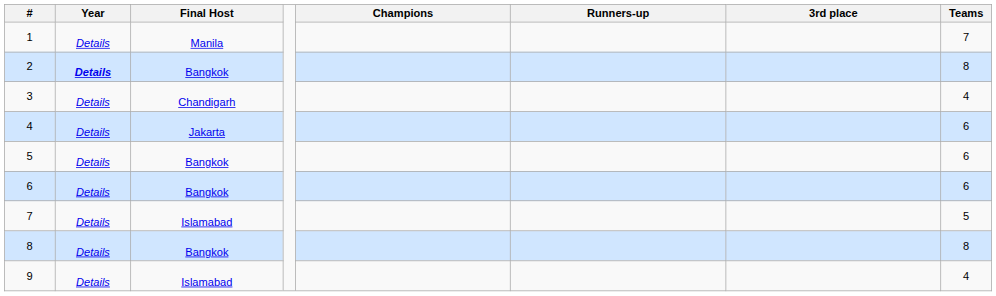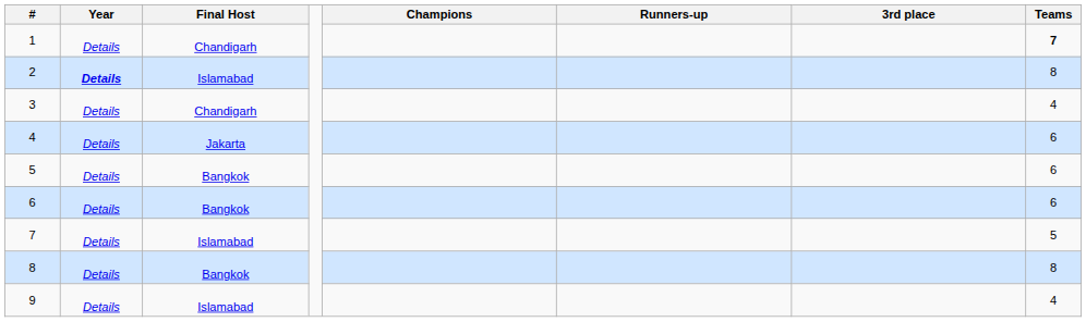 <table class="wikitable" style="font-size:90%; text-align: center;">
 <tr>
 <th width=4%>#</th>
 <th width=6%>Year</th>
 <th width=12%>Final Host</th>
 <td width=1% rowspan=10 style="border-top:none;border-bottom:none;"></td>
 <th width=17%>Champions </th>
 <th width=17%>Runners-up </th>
 <th width=17%>3rd place </th>
 <th width=4%>Teams</th>
 </tr>
 <tr>
 <td>1</td>
 <td><br><em><a href='#'>Details</a></em></td>
-<td><br><a href='#'>Manila</a></td>
+<td><br><a href='#'>Chandigarh</a></td>
 <td><strong></strong></td>
 <td></td>
 <td></td>
-<td>7</td>
+<td><strong>7</strong></td>
 </tr>
 <tr style="background: #D0E6FF;">
 <td>2</td>
 <td><strong><br><em><a href='#'>Details</a></em></strong></td>
-<td><br><a href='#'>Bangkok</a></td>
+<td><br><a href='#'>Islamabad</a></td>
 <td><strong></strong></td>
 <td></td>
 <td></td>
 <td>8</td>
 </tr>
 <tr>
 <td>3</td>
 <td><br><em><a href='#'>Details</a></em></td>
 <td><br><a href='#'>Chandigarh</a></td>
 <td><strong></strong></td>
 <td></td>
 <td></td>
 <td>4</td>
 </tr>
 <tr style="background: #D0E6FF;">
 <td>4</td>
 <td><br><em><a href='#'>Details</a></em></td>
 <td><br><a href='#'>Jakarta</a></td>
 <td><strong></strong></td>
 <td></td>
 <td></td>
 <td>6</td>
 </tr>
 <tr>
 <td>5</td>
 <td><br><em><a href='#'>Details</a></em></td>
 <td><br><a href='#'>Bangkok</a></td>
 <td><strong></strong></td>
 <td></td>
 <td></td>
 <td>6</td>
 </tr>
 <tr style="background: #D0E6FF;">
 <td>6</td>
 <td><br><em><a href='#'>Details</a></em></td>
 <td><br><a href='#'>Bangkok</a></td>
 <td><strong></strong></td>
 <td></td>
 <td></td>
 <td>6</td>
 </tr>
 <tr>
 <td>7</td>
 <td><br><em><a href='#'>Details</a></em></td>
 <td><br><a href='#'>Islamabad</a></td>
 <td><strong></strong></td>
 <td></td>
 <td></td>
 <td>5</td>
 </tr>
 <tr style="background: #D0E6FF;">
 <td>8</td>
 <td><br><em><a href='#'>Details</a></em></td>
 <td><br><a href='#'>Bangkok</a></td>
 <td><strong></strong></td>
 <td></td>
 <td></td>
 <td>8</td>
 </tr>
 <tr>
 <td>9</td>
 <td><br><em><a href='#'>Details</a></em></td>
 <td><br><a href='#'>Islamabad</a></td>
 <td><strong></strong></td>
 <td></td>
 <td></td>
 <td>4</td>
 </tr>
 </table>
